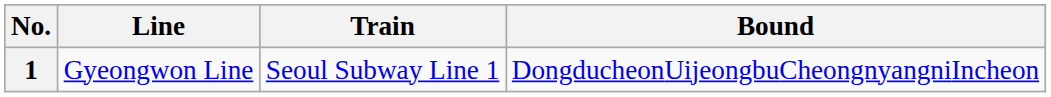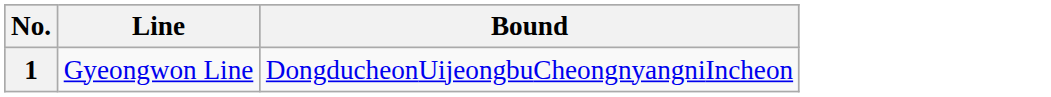 <table class="wikitable" style="text-align: center;">
 <tr>
 <th>No.</th>
 <th>Line</th>
-<th>Train</th>
 <th>Bound</th>
 </tr>
 <tr>
 <th>1</th>
 <td><a href='#'>Gyeongwon Line</a></td>
-<td><a href='#'>Seoul Subway Line 1</a></td>
 <td><a href='#'>Dongducheon</a><a href='#'>Uijeongbu</a><a href='#'>Cheongnyangni</a><a href='#'>Incheon</a></td>
 </tr>
 </table>
